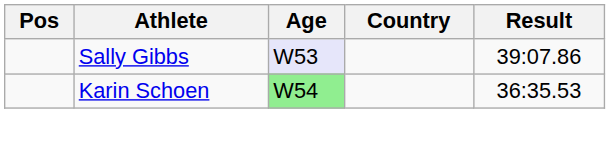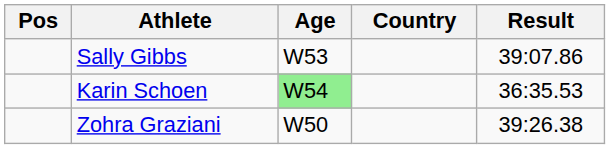 <table class="wikitable"  style="text-align:center; width:50%;">
 <tr>
 <th>Pos</th>
 <th>Athlete</th>
 <th>Age</th>
 <th>Country</th>
 <th>Result</th>
 </tr>
 <tr>
 <td align=center></td>
 <td align=left><a href='#'>Sally Gibbs</a></td>
-<td align=left style="background: lavender;">W53</td>
+<td align=left>W53</td>
 <td align=left></td>
 <td>39:07.86</td>
 </tr>
 <tr>
 <td align=center></td>
 <td align=left><a href='#'>Karin Schoen</a></td>
 <td align=left style="background: lightgreen;">W54</td>
 <td align=left></td>
 <td>36:35.53</td>
 </tr>
+<tr>
+<td align=center></td>
+<td align=left><a href='#'>Zohra Graziani</a></td>
+<td align=left>W50</td>
+<td align=left></td>
+<td>39:26.38</td>
+</tr>
 </table>
